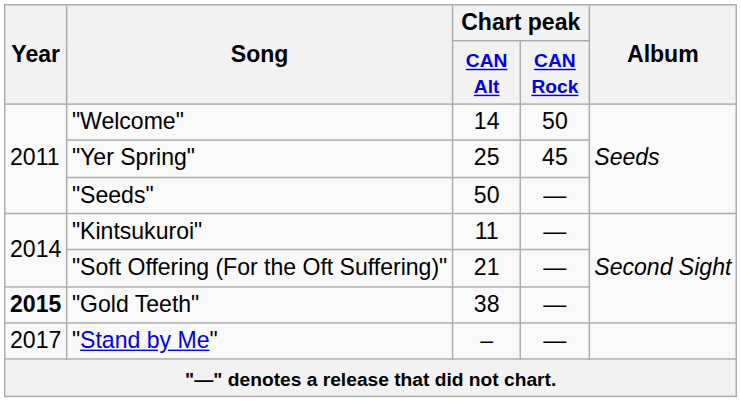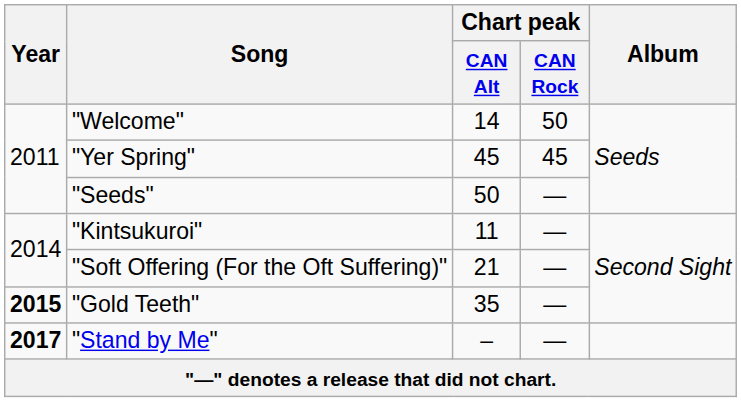 <table class="wikitable">
 <tr>
 <th rowspan="2">Year</th>
 <th rowspan="2">Song</th>
 <th colspan="2">Chart peak</th>
 <th rowspan="2">Album</th>
 </tr>
 <tr>
 <th width="40"><small><a href='#'>CAN<br>Alt</a></small><br></th>
 <th width="40"><small><a href='#'>CAN<br>Rock</a></small><br></th>
 </tr>
 <tr>
 <td rowspan="3">2011</td>
 <td>"Welcome"</td>
 <td align="center">14</td>
 <td align="center">50</td>
 <td rowspan="3"><em>Seeds</em></td>
 </tr>
 <tr>
 <td>"Yer Spring"</td>
-<td align="center">25</td>
+<td align="center">45</td>
 <td align="center">45</td>
 </tr>
 <tr>
 <td>"Seeds"</td>
 <td align="center">50</td>
 <td align="center">—</td>
 </tr>
 <tr>
 <td rowspan="2">2014</td>
 <td>"Kintsukuroi"</td>
 <td align="center">11</td>
 <td align="center">—</td>
 <td rowspan="3"><em>Second Sight</em></td>
 </tr>
 <tr>
 <td>"Soft Offering (For the Oft Suffering)"</td>
 <td align="center">21</td>
 <td align="center">—</td>
 </tr>
 <tr>
 <td rowspan="1"><strong>2015</strong></td>
 <td>"Gold Teeth"</td>
-<td align="center">38</td>
+<td align="center">35</td>
 <td align="center">—</td>
 </tr>
 <tr>
-<td rowspan="1">2017</td>
+<td rowspan="1"><strong>2017</strong></td>
 <td>"<a href='#'>Stand by Me</a>"</td>
 <td align="center">–</td>
 <td align="center">—</td>
 <td></td>
 </tr>
 <tr>
 <th colspan="10"><small>"—" denotes a release that did not chart.</small></th>
 </tr>
 </table>
